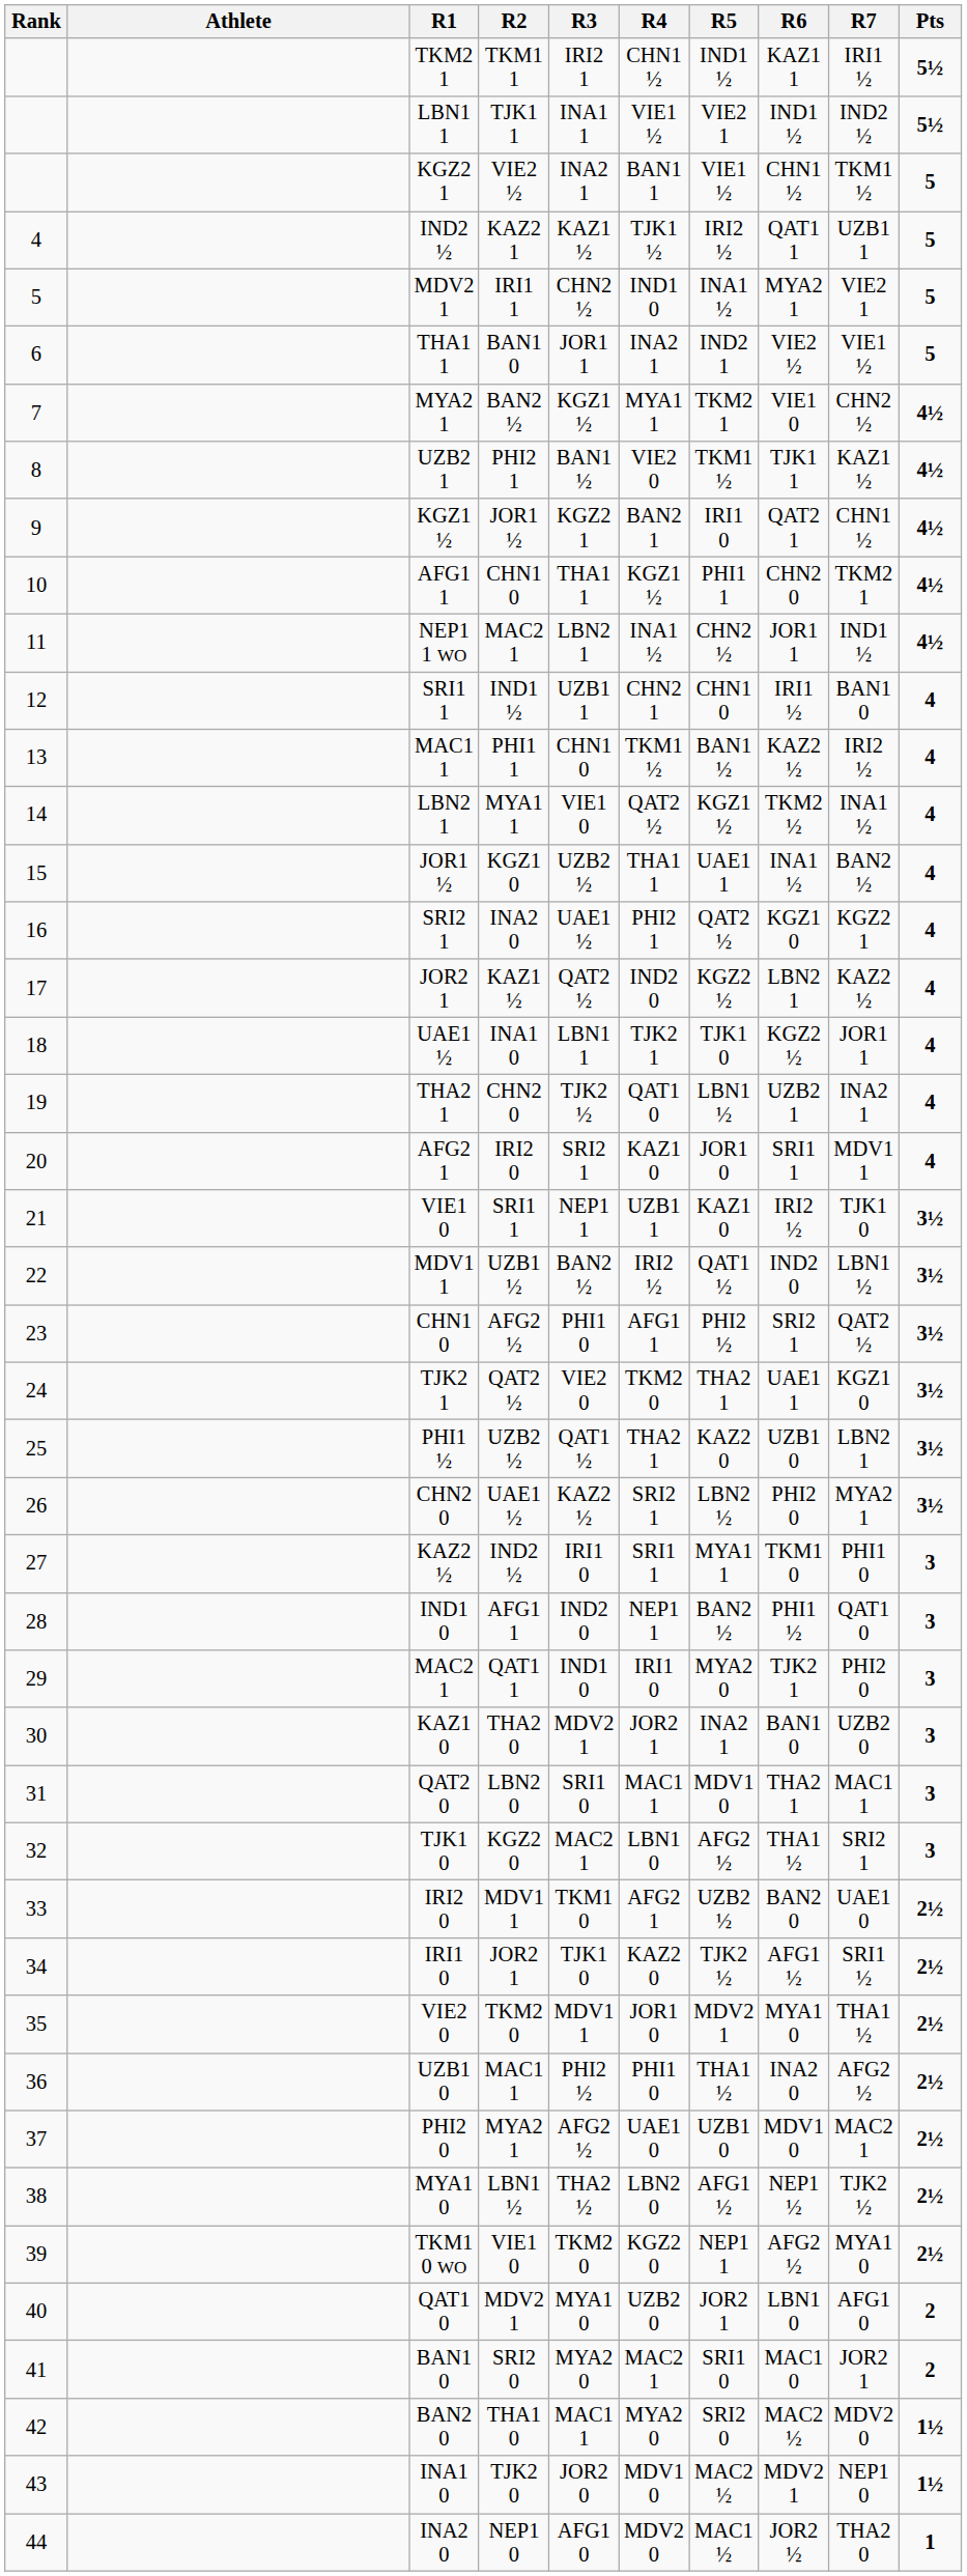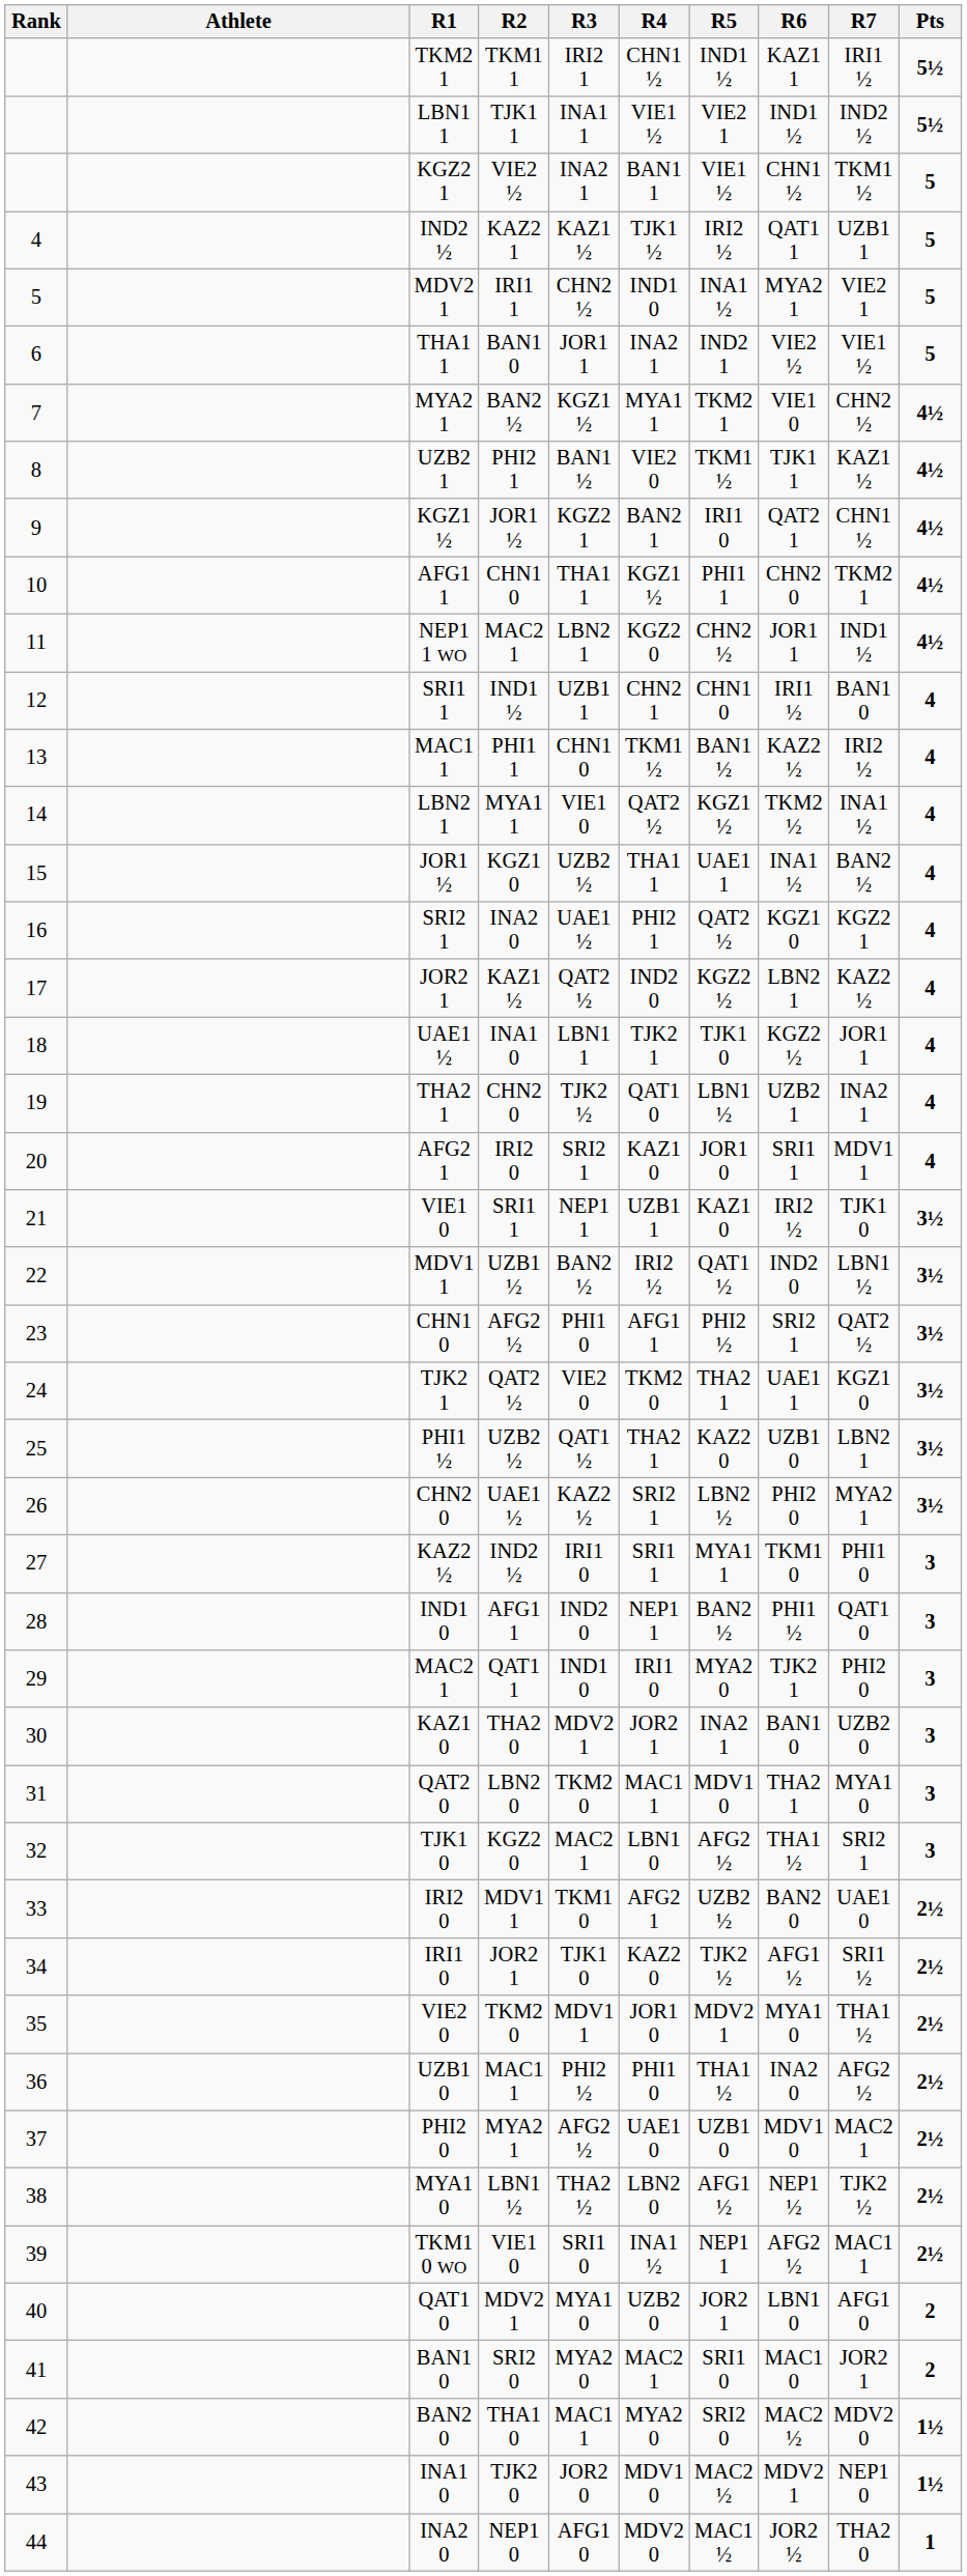 <table class=wikitable style="text-align:center">
 <tr>
 <th width=40>Rank</th>
 <th width=250>Athlete</th>
 <th width=40>R1</th>
 <th width=40>R2</th>
 <th width=40>R3</th>
 <th width=40>R4</th>
 <th width=40>R5</th>
 <th width=40>R6</th>
 <th width=40>R7</th>
 <th width=40>Pts</th>
 </tr>
 <tr>
 <td></td>
 <td align=left></td>
 <td>TKM2<br>1</td>
 <td>TKM1<br>1</td>
 <td>IRI2<br>1</td>
 <td>CHN1<br>½</td>
 <td>IND1<br>½</td>
 <td>KAZ1<br>1</td>
 <td>IRI1<br>½</td>
 <td><strong>5½</strong></td>
 </tr>
 <tr>
 <td></td>
 <td align=left></td>
 <td>LBN1<br>1</td>
 <td>TJK1<br>1</td>
 <td>INA1<br>1</td>
 <td>VIE1<br>½</td>
 <td>VIE2<br>1</td>
 <td>IND1<br>½</td>
 <td>IND2<br>½</td>
 <td><strong>5½</strong></td>
 </tr>
 <tr>
 <td></td>
 <td align=left></td>
 <td>KGZ2<br>1</td>
 <td>VIE2<br>½</td>
 <td>INA2<br>1</td>
 <td>BAN1<br>1</td>
 <td>VIE1<br>½</td>
 <td>CHN1<br>½</td>
 <td>TKM1<br>½</td>
 <td><strong>5</strong></td>
 </tr>
 <tr>
 <td>4</td>
 <td align=left></td>
 <td>IND2<br>½</td>
 <td>KAZ2<br>1</td>
 <td>KAZ1<br>½</td>
 <td>TJK1<br>½</td>
 <td>IRI2<br>½</td>
 <td>QAT1<br>1</td>
 <td>UZB1<br>1</td>
 <td><strong>5</strong></td>
 </tr>
 <tr>
 <td>5</td>
 <td align=left></td>
 <td>MDV2<br>1</td>
 <td>IRI1<br>1</td>
 <td>CHN2<br>½</td>
 <td>IND1<br>0</td>
 <td>INA1<br>½</td>
 <td>MYA2<br>1</td>
 <td>VIE2<br>1</td>
 <td><strong>5</strong></td>
 </tr>
 <tr>
 <td>6</td>
 <td align=left></td>
 <td>THA1<br>1</td>
 <td>BAN1<br>0</td>
 <td>JOR1<br>1</td>
 <td>INA2<br>1</td>
 <td>IND2<br>1</td>
 <td>VIE2<br>½</td>
 <td>VIE1<br>½</td>
 <td><strong>5</strong></td>
 </tr>
 <tr>
 <td>7</td>
 <td align=left></td>
 <td>MYA2<br>1</td>
 <td>BAN2<br>½</td>
 <td>KGZ1<br>½</td>
 <td>MYA1<br>1</td>
 <td>TKM2<br>1</td>
 <td>VIE1<br>0</td>
 <td>CHN2<br>½</td>
 <td><strong>4½</strong></td>
 </tr>
 <tr>
 <td>8</td>
 <td align=left></td>
 <td>UZB2<br>1</td>
 <td>PHI2<br>1</td>
 <td>BAN1<br>½</td>
 <td>VIE2<br>0</td>
 <td>TKM1<br>½</td>
 <td>TJK1<br>1</td>
 <td>KAZ1<br>½</td>
 <td><strong>4½</strong></td>
 </tr>
 <tr>
 <td>9</td>
 <td align=left></td>
 <td>KGZ1<br>½</td>
 <td>JOR1<br>½</td>
 <td>KGZ2<br>1</td>
 <td>BAN2<br>1</td>
 <td>IRI1<br>0</td>
 <td>QAT2<br>1</td>
 <td>CHN1<br>½</td>
 <td><strong>4½</strong></td>
 </tr>
 <tr>
 <td>10</td>
 <td align=left></td>
 <td>AFG1<br>1</td>
 <td>CHN1<br>0</td>
 <td>THA1<br>1</td>
 <td>KGZ1<br>½</td>
 <td>PHI1<br>1</td>
 <td>CHN2<br>0</td>
 <td>TKM2<br>1</td>
 <td><strong>4½</strong></td>
 </tr>
 <tr>
 <td>11</td>
 <td align=left></td>
 <td>NEP1<br>1 <small>WO</small></td>
 <td>MAC2<br>1</td>
 <td>LBN2<br>1</td>
-<td>INA1<br>½</td>
+<td>KGZ2<br>0</td>
 <td>CHN2<br>½</td>
 <td>JOR1<br>1</td>
 <td>IND1<br>½</td>
 <td><strong>4½</strong></td>
 </tr>
 <tr>
 <td>12</td>
 <td align=left></td>
 <td>SRI1<br>1</td>
 <td>IND1<br>½</td>
 <td>UZB1<br>1</td>
 <td>CHN2<br>1</td>
 <td>CHN1<br>0</td>
 <td>IRI1<br>½</td>
 <td>BAN1<br>0</td>
 <td><strong>4</strong></td>
 </tr>
 <tr>
 <td>13</td>
 <td align=left></td>
 <td>MAC1<br>1</td>
 <td>PHI1<br>1</td>
 <td>CHN1<br>0</td>
 <td>TKM1<br>½</td>
 <td>BAN1<br>½</td>
 <td>KAZ2<br>½</td>
 <td>IRI2<br>½</td>
 <td><strong>4</strong></td>
 </tr>
 <tr>
 <td>14</td>
 <td align=left></td>
 <td>LBN2<br>1</td>
 <td>MYA1<br>1</td>
 <td>VIE1<br>0</td>
 <td>QAT2<br>½</td>
 <td>KGZ1<br>½</td>
 <td>TKM2<br>½</td>
 <td>INA1<br>½</td>
 <td><strong>4</strong></td>
 </tr>
 <tr>
 <td>15</td>
 <td align=left></td>
 <td>JOR1<br>½</td>
 <td>KGZ1<br>0</td>
 <td>UZB2<br>½</td>
 <td>THA1<br>1</td>
 <td>UAE1<br>1</td>
 <td>INA1<br>½</td>
 <td>BAN2<br>½</td>
 <td><strong>4</strong></td>
 </tr>
 <tr>
 <td>16</td>
 <td align=left></td>
 <td>SRI2<br>1</td>
 <td>INA2<br>0</td>
 <td>UAE1<br>½</td>
 <td>PHI2<br>1</td>
 <td>QAT2<br>½</td>
 <td>KGZ1<br>0</td>
 <td>KGZ2<br>1</td>
 <td><strong>4</strong></td>
 </tr>
 <tr>
 <td>17</td>
 <td align=left></td>
 <td>JOR2<br>1</td>
 <td>KAZ1<br>½</td>
 <td>QAT2<br>½</td>
 <td>IND2<br>0</td>
 <td>KGZ2<br>½</td>
 <td>LBN2<br>1</td>
 <td>KAZ2<br>½</td>
 <td><strong>4</strong></td>
 </tr>
 <tr>
 <td>18</td>
 <td align=left></td>
 <td>UAE1<br>½</td>
 <td>INA1<br>0</td>
 <td>LBN1<br>1</td>
 <td>TJK2<br>1</td>
 <td>TJK1<br>0</td>
 <td>KGZ2<br>½</td>
 <td>JOR1<br>1</td>
 <td><strong>4</strong></td>
 </tr>
 <tr>
 <td>19</td>
 <td align=left></td>
 <td>THA2<br>1</td>
 <td>CHN2<br>0</td>
 <td>TJK2<br>½</td>
 <td>QAT1<br>0</td>
 <td>LBN1<br>½</td>
 <td>UZB2<br>1</td>
 <td>INA2<br>1</td>
 <td><strong>4</strong></td>
 </tr>
 <tr>
 <td>20</td>
 <td align=left></td>
 <td>AFG2<br>1</td>
 <td>IRI2<br>0</td>
 <td>SRI2<br>1</td>
 <td>KAZ1<br>0</td>
 <td>JOR1<br>0</td>
 <td>SRI1<br>1</td>
 <td>MDV1<br>1</td>
 <td><strong>4</strong></td>
 </tr>
 <tr>
 <td>21</td>
 <td align=left></td>
 <td>VIE1<br>0</td>
 <td>SRI1<br>1</td>
 <td>NEP1<br>1</td>
 <td>UZB1<br>1</td>
 <td>KAZ1<br>0</td>
 <td>IRI2<br>½</td>
 <td>TJK1<br>0</td>
 <td><strong>3½</strong></td>
 </tr>
 <tr>
 <td>22</td>
 <td align=left></td>
 <td>MDV1<br>1</td>
 <td>UZB1<br>½</td>
 <td>BAN2<br>½</td>
 <td>IRI2<br>½</td>
 <td>QAT1<br>½</td>
 <td>IND2<br>0</td>
 <td>LBN1<br>½</td>
 <td><strong>3½</strong></td>
 </tr>
 <tr>
 <td>23</td>
 <td align=left></td>
 <td>CHN1<br>0</td>
 <td>AFG2<br>½</td>
 <td>PHI1<br>0</td>
 <td>AFG1<br>1</td>
 <td>PHI2<br>½</td>
 <td>SRI2<br>1</td>
 <td>QAT2<br>½</td>
 <td><strong>3½</strong></td>
 </tr>
 <tr>
 <td>24</td>
 <td align=left></td>
 <td>TJK2<br>1</td>
 <td>QAT2<br>½</td>
 <td>VIE2<br>0</td>
 <td>TKM2<br>0</td>
 <td>THA2<br>1</td>
 <td>UAE1<br>1</td>
 <td>KGZ1<br>0</td>
 <td><strong>3½</strong></td>
 </tr>
 <tr>
 <td>25</td>
 <td align=left></td>
 <td>PHI1<br>½</td>
 <td>UZB2<br>½</td>
 <td>QAT1<br>½</td>
 <td>THA2<br>1</td>
 <td>KAZ2<br>0</td>
 <td>UZB1<br>0</td>
 <td>LBN2<br>1</td>
 <td><strong>3½</strong></td>
 </tr>
 <tr>
 <td>26</td>
 <td align=left></td>
 <td>CHN2<br>0</td>
 <td>UAE1<br>½</td>
 <td>KAZ2<br>½</td>
 <td>SRI2<br>1</td>
 <td>LBN2<br>½</td>
 <td>PHI2<br>0</td>
 <td>MYA2<br>1</td>
 <td><strong>3½</strong></td>
 </tr>
 <tr>
 <td>27</td>
 <td align=left></td>
 <td>KAZ2<br>½</td>
 <td>IND2<br>½</td>
 <td>IRI1<br>0</td>
 <td>SRI1<br>1</td>
 <td>MYA1<br>1</td>
 <td>TKM1<br>0</td>
 <td>PHI1<br>0</td>
 <td><strong>3</strong></td>
 </tr>
 <tr>
 <td>28</td>
 <td align=left></td>
 <td>IND1<br>0</td>
 <td>AFG1<br>1</td>
 <td>IND2<br>0</td>
 <td>NEP1<br>1</td>
 <td>BAN2<br>½</td>
 <td>PHI1<br>½</td>
 <td>QAT1<br>0</td>
 <td><strong>3</strong></td>
 </tr>
 <tr>
 <td>29</td>
 <td align=left></td>
 <td>MAC2<br>1</td>
 <td>QAT1<br>1</td>
 <td>IND1<br>0</td>
 <td>IRI1<br>0</td>
 <td>MYA2<br>0</td>
 <td>TJK2<br>1</td>
 <td>PHI2<br>0</td>
 <td><strong>3</strong></td>
 </tr>
 <tr>
 <td>30</td>
 <td align=left></td>
 <td>KAZ1<br>0</td>
 <td>THA2<br>0</td>
 <td>MDV2<br>1</td>
 <td>JOR2<br>1</td>
 <td>INA2<br>1</td>
 <td>BAN1<br>0</td>
 <td>UZB2<br>0</td>
 <td><strong>3</strong></td>
 </tr>
 <tr>
 <td>31</td>
 <td align=left></td>
 <td>QAT2<br>0</td>
 <td>LBN2<br>0</td>
-<td>SRI1<br>0</td>
+<td>TKM2<br>0</td>
 <td>MAC1<br>1</td>
 <td>MDV1<br>0</td>
 <td>THA2<br>1</td>
-<td>MAC1<br>1</td>
+<td>MYA1<br>0</td>
 <td><strong>3</strong></td>
 </tr>
 <tr>
 <td>32</td>
 <td align=left></td>
 <td>TJK1<br>0</td>
 <td>KGZ2<br>0</td>
 <td>MAC2<br>1</td>
 <td>LBN1<br>0</td>
 <td>AFG2<br>½</td>
 <td>THA1<br>½</td>
 <td>SRI2<br>1</td>
 <td><strong>3</strong></td>
 </tr>
 <tr>
 <td>33</td>
 <td align=left></td>
 <td>IRI2<br>0</td>
 <td>MDV1<br>1</td>
 <td>TKM1<br>0</td>
 <td>AFG2<br>1</td>
 <td>UZB2<br>½</td>
 <td>BAN2<br>0</td>
 <td>UAE1<br>0</td>
 <td><strong>2½</strong></td>
 </tr>
 <tr>
 <td>34</td>
 <td align=left></td>
 <td>IRI1<br>0</td>
 <td>JOR2<br>1</td>
 <td>TJK1<br>0</td>
 <td>KAZ2<br>0</td>
 <td>TJK2<br>½</td>
 <td>AFG1<br>½</td>
 <td>SRI1<br>½</td>
 <td><strong>2½</strong></td>
 </tr>
 <tr>
 <td>35</td>
 <td align=left></td>
 <td>VIE2<br>0</td>
 <td>TKM2<br>0</td>
 <td>MDV1<br>1</td>
 <td>JOR1<br>0</td>
 <td>MDV2<br>1</td>
 <td>MYA1<br>0</td>
 <td>THA1<br>½</td>
 <td><strong>2½</strong></td>
 </tr>
 <tr>
 <td>36</td>
 <td align=left></td>
 <td>UZB1<br>0</td>
 <td>MAC1<br>1</td>
 <td>PHI2<br>½</td>
 <td>PHI1<br>0</td>
 <td>THA1<br>½</td>
 <td>INA2<br>0</td>
 <td>AFG2<br>½</td>
 <td><strong>2½</strong></td>
 </tr>
 <tr>
 <td>37</td>
 <td align=left></td>
 <td>PHI2<br>0</td>
 <td>MYA2<br>1</td>
 <td>AFG2<br>½</td>
 <td>UAE1<br>0</td>
 <td>UZB1<br>0</td>
 <td>MDV1<br>0</td>
 <td>MAC2<br>1</td>
 <td><strong>2½</strong></td>
 </tr>
 <tr>
 <td>38</td>
 <td align=left></td>
 <td>MYA1<br>0</td>
 <td>LBN1<br>½</td>
 <td>THA2<br>½</td>
 <td>LBN2<br>0</td>
 <td>AFG1<br>½</td>
 <td>NEP1<br>½</td>
 <td>TJK2<br>½</td>
 <td><strong>2½</strong></td>
 </tr>
 <tr>
 <td>39</td>
 <td align=left></td>
 <td>TKM1<br>0 <small>WO</small></td>
 <td>VIE1<br>0</td>
-<td>TKM2<br>0</td>
-<td>KGZ2<br>0</td>
+<td>SRI1<br>0</td>
+<td>INA1<br>½</td>
 <td>NEP1<br>1</td>
 <td>AFG2<br>½</td>
-<td>MYA1<br>0</td>
+<td>MAC1<br>1</td>
 <td><strong>2½</strong></td>
 </tr>
 <tr>
 <td>40</td>
 <td align=left></td>
 <td>QAT1<br>0</td>
 <td>MDV2<br>1</td>
 <td>MYA1<br>0</td>
 <td>UZB2<br>0</td>
 <td>JOR2<br>1</td>
 <td>LBN1<br>0</td>
 <td>AFG1<br>0</td>
 <td><strong>2</strong></td>
 </tr>
 <tr>
 <td>41</td>
 <td align=left></td>
 <td>BAN1<br>0</td>
 <td>SRI2<br>0</td>
 <td>MYA2<br>0</td>
 <td>MAC2<br>1</td>
 <td>SRI1<br>0</td>
 <td>MAC1<br>0</td>
 <td>JOR2<br>1</td>
 <td><strong>2</strong></td>
 </tr>
 <tr>
 <td>42</td>
 <td align=left></td>
 <td>BAN2<br>0</td>
 <td>THA1<br>0</td>
 <td>MAC1<br>1</td>
 <td>MYA2<br>0</td>
 <td>SRI2<br>0</td>
 <td>MAC2<br>½</td>
 <td>MDV2<br>0</td>
 <td><strong>1½</strong></td>
 </tr>
 <tr>
 <td>43</td>
 <td align=left></td>
 <td>INA1<br>0</td>
 <td>TJK2<br>0</td>
 <td>JOR2<br>0</td>
 <td>MDV1<br>0</td>
 <td>MAC2<br>½</td>
 <td>MDV2<br>1</td>
 <td>NEP1<br>0</td>
 <td><strong>1½</strong></td>
 </tr>
 <tr>
 <td>44</td>
 <td align=left></td>
 <td>INA2<br>0</td>
 <td>NEP1<br>0</td>
 <td>AFG1<br>0</td>
 <td>MDV2<br>0</td>
 <td>MAC1<br>½</td>
 <td>JOR2<br>½</td>
 <td>THA2<br>0</td>
 <td><strong>1</strong></td>
 </tr>
 </table>
